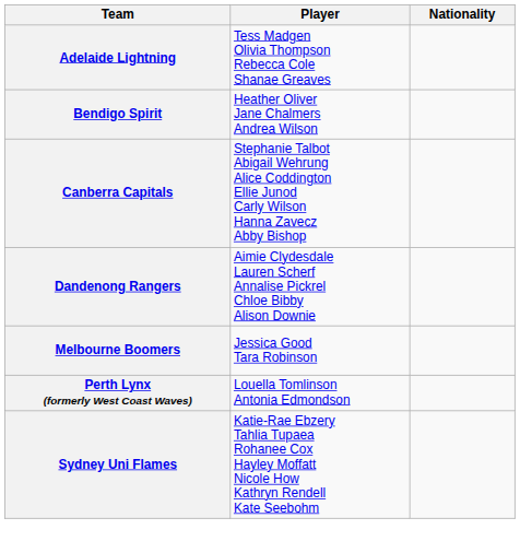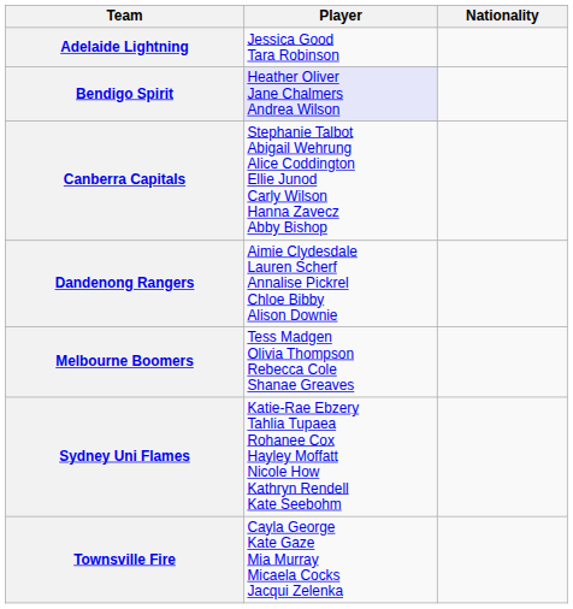 <table class="wikitable" style="width:50%;">
 <tr>
 <th scope="col">Team</th>
 <th scope="col">Player</th>
 <th scope="col">Nationality</th>
 </tr>
 <tr>
 <th scope="row"><a href='#'>Adelaide Lightning</a></th>
-<td><a href='#'>Tess Madgen</a> <br> <a href='#'>Olivia Thompson</a> <br> <a href='#'>Rebecca Cole</a> <br> <a href='#'>Shanae Greaves</a></td>
+<td><a href='#'>Jessica Good</a> <br> <a href='#'>Tara Robinson</a></td>
 <td> <br> </td>
 </tr>
 <tr>
 <th scope="row"><a href='#'>Bendigo Spirit</a></th>
-<td><a href='#'>Heather Oliver</a> <br> <a href='#'>Jane Chalmers</a> <br> <a href='#'>Andrea Wilson</a></td>
+<td style="background: lavender;"><a href='#'>Heather Oliver</a> <br> <a href='#'>Jane Chalmers</a> <br> <a href='#'>Andrea Wilson</a></td>
 <td> <br>  <br> </td>
 </tr>
 <tr>
 <th scope="row"><a href='#'>Canberra Capitals</a></th>
 <td><a href='#'>Stephanie Talbot</a> <br> <a href='#'>Abigail Wehrung</a> <br> <a href='#'>Alice Coddington</a> <br> <a href='#'>Ellie Junod</a> <br> <a href='#'>Carly Wilson</a> <br> <a href='#'>Hanna Zavecz</a> <br> <a href='#'>Abby Bishop</a></td>
 <td> <br>  <br>  <br>  <br>  <br>  <br> </td>
 </tr>
 <tr>
 <th scope="row"><a href='#'>Dandenong Rangers</a></th>
 <td><a href='#'>Aimie Clydesdale</a> <br> <a href='#'>Lauren Scherf</a> <br> <a href='#'>Annalise Pickrel</a> <br> <a href='#'>Chloe Bibby</a> <br> <a href='#'>Alison Downie</a></td>
 <td> <br>  <br>  <br>  <br> </td>
 </tr>
 <tr>
 <th scope="row"><a href='#'>Melbourne Boomers</a></th>
-<td><a href='#'>Jessica Good</a> <br> <a href='#'>Tara Robinson</a></td>
+<td><a href='#'>Tess Madgen</a> <br> <a href='#'>Olivia Thompson</a> <br> <a href='#'>Rebecca Cole</a> <br> <a href='#'>Shanae Greaves</a></td>
 <td> <br>  <br>  <br> </td>
-</tr>
-<tr>
-<th scope="row"><a href='#'>Perth Lynx</a> <br> <small> <em>(formerly West Coast Waves)</em></small></th>
-<td><a href='#'>Louella Tomlinson</a> <br> <a href='#'>Antonia Edmondson</a></td>
-<td> <br> </td>
 </tr>
 <tr>
 <th scope="row"><a href='#'>Sydney Uni Flames</a></th>
 <td><a href='#'>Katie-Rae Ebzery</a> <br> <a href='#'>Tahlia Tupaea</a> <br> <a href='#'>Rohanee Cox</a> <br> <a href='#'>Hayley Moffatt</a> <br> <a href='#'>Nicole How</a> <br><a href='#'>Kathryn Rendell</a>  <br>  <a href='#'>Kate Seebohm</a></td>
 <td> <br>  <br>  <br>  <br>   <br>  <br> </td>
 </tr>
+<tr>
+<th scope="row"><a href='#'>Townsville Fire</a></th>
+<td><a href='#'>Cayla George</a> <br> <a href='#'>Kate Gaze</a> <br> <a href='#'>Mia Murray</a> <br> <a href='#'>Micaela Cocks</a> <br> <a href='#'>Jacqui Zelenka</a></td>
+<td> <br>  <br>  <br>  <br> </td>
+</tr>
 </table>
